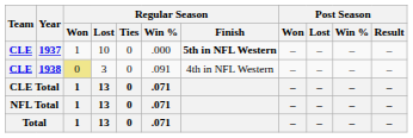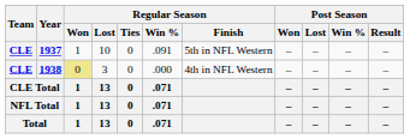 <table class="wikitable" style="font-size: 95%; text-align:center;">
 <tr>
 <th rowspan="2">Team</th>
 <th rowspan="2">Year</th>
 <th colspan="5">Regular Season</th>
 <th colspan="4">Post Season</th>
 </tr>
 <tr>
 <th>Won</th>
 <th>Lost</th>
 <th>Ties</th>
 <th>Win %</th>
 <th>Finish</th>
 <th>Won</th>
 <th>Lost</th>
 <th>Win %</th>
 <th>Result</th>
 </tr>
 <tr>
 <th><a href='#'>CLE</a></th>
 <th><a href='#'>1937</a></th>
 <td>1</td>
 <td>10</td>
 <td>0</td>
-<td>.000</td>
-<td><strong>5th in NFL Western</strong></td>
+<td>.091</td>
+<td>5th in NFL Western</td>
 <td>–</td>
 <td>–</td>
 <td>–</td>
 <td>–</td>
 </tr>
 <tr>
 <th><a href='#'>CLE</a></th>
 <th><a href='#'>1938</a></th>
 <td style="background: khaki;">0</td>
 <td>3</td>
 <td>0</td>
-<td>.091</td>
+<td>.000</td>
 <td>4th in NFL Western</td>
 <td>–</td>
 <td>–</td>
 <td>–</td>
 <td>–</td>
 </tr>
 <tr>
 <th colspan="2">CLE Total</th>
 <th>1</th>
 <th>13</th>
 <th>0</th>
 <th>.071</th>
 <th></th>
 <th>–</th>
 <th>–</th>
 <th>–</th>
 <th>–</th>
 </tr>
 <tr>
 <th colspan="2">NFL Total</th>
 <th>1</th>
 <th>13</th>
 <th>0</th>
 <th>.071</th>
 <th></th>
 <th>–</th>
 <th>–</th>
 <th>–</th>
 <th>–</th>
 </tr>
 <tr>
 <th colspan="2">Total</th>
 <th>1</th>
 <th>13</th>
 <th>0</th>
 <th>.071</th>
 <th></th>
 <th>–</th>
 <th>–</th>
 <th>–</th>
 <th>–</th>
 </tr>
 </table>
